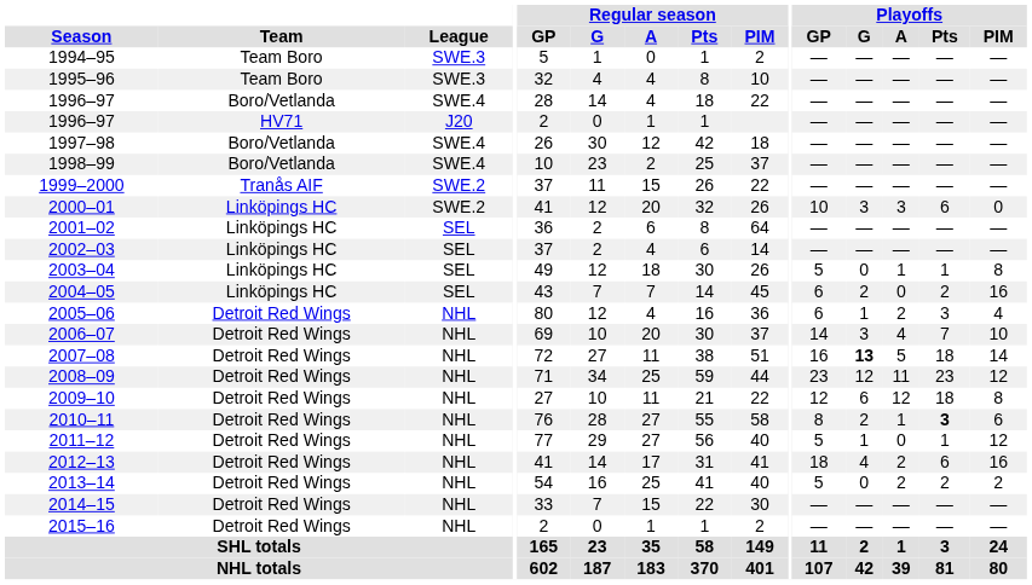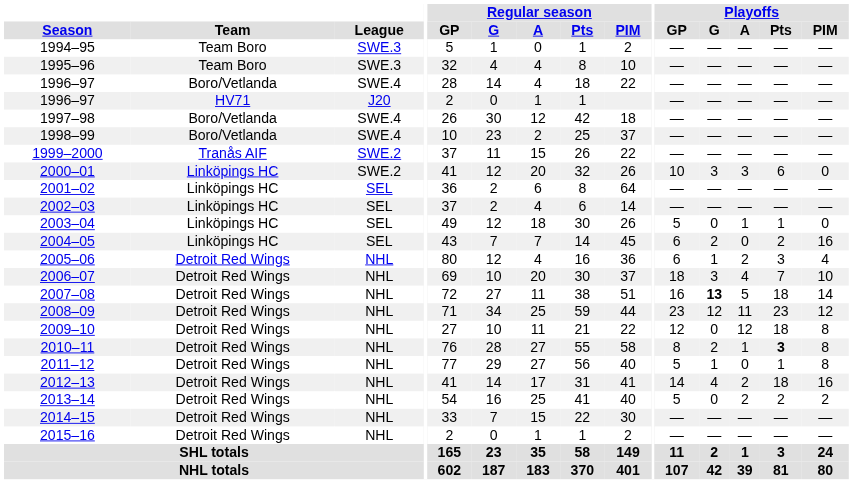 <table border="0" cellpadding="1" cellspacing="0" style="text-align:center; width:60em">
 <tr bgcolor="#e0e0e0">
 <th colspan="3" bgcolor="#ffffff"></th>
 <th rowspan="99" bgcolor="#ffffff"></th>
 <th colspan="5"><a href='#'>Regular season</a></th>
 <th rowspan="99" bgcolor="#ffffff"></th>
 <th colspan="5"><a href='#'>Playoffs</a></th>
 </tr>
 <tr bgcolor="#e0e0e0">
 <th><a href='#'>Season</a></th>
 <th>Team</th>
 <th>League</th>
 <th>GP</th>
 <th><a href='#'>G</a></th>
 <th><a href='#'>A</a></th>
 <th><a href='#'>Pts</a></th>
 <th><a href='#'>PIM</a></th>
 <th>GP</th>
 <th>G</th>
 <th>A</th>
 <th>Pts</th>
 <th>PIM</th>
 </tr>
 <tr>
 <td>1994–95</td>
 <td>Team Boro</td>
 <td><a href='#'>SWE.3</a></td>
 <td>5</td>
 <td>1</td>
 <td>0</td>
 <td>1</td>
 <td>2</td>
 <td>—</td>
 <td>—</td>
 <td>—</td>
 <td>—</td>
 <td>—</td>
 </tr>
 <tr bgcolor="#f0f0f0">
 <td>1995–96</td>
 <td>Team Boro</td>
 <td>SWE.3</td>
 <td>32</td>
 <td>4</td>
 <td>4</td>
 <td>8</td>
 <td>10</td>
 <td>—</td>
 <td>—</td>
 <td>—</td>
 <td>—</td>
 <td>—</td>
 </tr>
 <tr>
 <td>1996–97</td>
 <td>Boro/Vetlanda</td>
 <td>SWE.4</td>
 <td>28</td>
 <td>14</td>
 <td>4</td>
 <td>18</td>
 <td>22</td>
 <td>—</td>
 <td>—</td>
 <td>—</td>
 <td>—</td>
 <td>—</td>
 </tr>
 <tr bgcolor="#f0f0f0">
 <td>1996–97</td>
 <td><a href='#'>HV71</a></td>
 <td><a href='#'>J20</a></td>
 <td>2</td>
 <td>0</td>
 <td>1</td>
 <td>1</td>
 <td></td>
 <td>—</td>
 <td>—</td>
 <td>—</td>
 <td>—</td>
 <td>—</td>
 </tr>
 <tr>
 <td>1997–98</td>
 <td>Boro/Vetlanda</td>
 <td>SWE.4</td>
 <td>26</td>
 <td>30</td>
 <td>12</td>
 <td>42</td>
 <td>18</td>
 <td>—</td>
 <td>—</td>
 <td>—</td>
 <td>—</td>
 <td>—</td>
 </tr>
 <tr bgcolor="#f0f0f0">
 <td>1998–99</td>
 <td>Boro/Vetlanda</td>
 <td>SWE.4</td>
 <td>10</td>
 <td>23</td>
 <td>2</td>
 <td>25</td>
 <td>37</td>
 <td>—</td>
 <td>—</td>
 <td>—</td>
 <td>—</td>
 <td>—</td>
 </tr>
 <tr>
 <td><a href='#'>1999–2000</a></td>
 <td><a href='#'>Tranås AIF</a></td>
 <td><a href='#'>SWE.2</a></td>
 <td>37</td>
 <td>11</td>
 <td>15</td>
 <td>26</td>
 <td>22</td>
 <td>—</td>
 <td>—</td>
 <td>—</td>
 <td>—</td>
 <td>—</td>
 </tr>
 <tr bgcolor="#f0f0f0">
 <td><a href='#'>2000–01</a></td>
 <td><a href='#'>Linköpings HC</a></td>
 <td>SWE.2</td>
 <td>41</td>
 <td>12</td>
 <td>20</td>
 <td>32</td>
 <td>26</td>
 <td>10</td>
 <td>3</td>
 <td>3</td>
 <td>6</td>
 <td>0</td>
 </tr>
 <tr>
 <td><a href='#'>2001–02</a></td>
 <td>Linköpings HC</td>
 <td><a href='#'>SEL</a></td>
 <td>36</td>
 <td>2</td>
 <td>6</td>
 <td>8</td>
 <td>64</td>
 <td>—</td>
 <td>—</td>
 <td>—</td>
 <td>—</td>
 <td>—</td>
 </tr>
 <tr bgcolor="#f0f0f0">
 <td><a href='#'>2002–03</a></td>
 <td>Linköpings HC</td>
 <td>SEL</td>
 <td>37</td>
 <td>2</td>
 <td>4</td>
 <td>6</td>
 <td>14</td>
 <td>—</td>
 <td>—</td>
 <td>—</td>
 <td>—</td>
 <td>—</td>
 </tr>
 <tr>
 <td><a href='#'>2003–04</a></td>
 <td>Linköpings HC</td>
 <td>SEL</td>
 <td>49</td>
 <td>12</td>
 <td>18</td>
 <td>30</td>
 <td>26</td>
 <td>5</td>
 <td>0</td>
 <td>1</td>
 <td>1</td>
-<td>8</td>
+<td>0</td>
 </tr>
 <tr bgcolor="#f0f0f0">
 <td><a href='#'>2004–05</a></td>
 <td>Linköpings HC</td>
 <td>SEL</td>
 <td>43</td>
 <td>7</td>
 <td>7</td>
 <td>14</td>
 <td>45</td>
 <td>6</td>
 <td>2</td>
 <td>0</td>
 <td>2</td>
 <td>16</td>
 </tr>
 <tr>
 <td><a href='#'>2005–06</a></td>
 <td><a href='#'>Detroit Red Wings</a></td>
 <td><a href='#'>NHL</a></td>
 <td>80</td>
 <td>12</td>
 <td>4</td>
 <td>16</td>
 <td>36</td>
 <td>6</td>
 <td>1</td>
 <td>2</td>
 <td>3</td>
 <td>4</td>
 </tr>
 <tr bgcolor="#f0f0f0">
 <td><a href='#'>2006–07</a></td>
 <td>Detroit Red Wings</td>
 <td>NHL</td>
 <td>69</td>
 <td>10</td>
 <td>20</td>
 <td>30</td>
 <td>37</td>
-<td>14</td>
+<td>18</td>
 <td>3</td>
 <td>4</td>
 <td>7</td>
 <td>10</td>
 </tr>
 <tr>
 <td><a href='#'>2007–08</a></td>
 <td>Detroit Red Wings</td>
 <td>NHL</td>
 <td>72</td>
 <td>27</td>
 <td>11</td>
 <td>38</td>
 <td>51</td>
 <td>16</td>
 <td><strong>13</strong></td>
 <td>5</td>
 <td>18</td>
 <td>14</td>
 </tr>
 <tr bgcolor="#f0f0f0">
 <td><a href='#'>2008–09</a></td>
 <td>Detroit Red Wings</td>
 <td>NHL</td>
 <td>71</td>
 <td>34</td>
 <td>25</td>
 <td>59</td>
 <td>44</td>
 <td>23</td>
 <td>12</td>
 <td>11</td>
 <td>23</td>
 <td>12</td>
 </tr>
 <tr>
 <td><a href='#'>2009–10</a></td>
 <td>Detroit Red Wings</td>
 <td>NHL</td>
 <td>27</td>
 <td>10</td>
 <td>11</td>
 <td>21</td>
 <td>22</td>
 <td>12</td>
-<td>6</td>
+<td>0</td>
 <td>12</td>
 <td>18</td>
 <td>8</td>
 </tr>
 <tr bgcolor="#f0f0f0">
 <td><a href='#'>2010–11</a></td>
 <td>Detroit Red Wings</td>
 <td>NHL</td>
 <td>76</td>
 <td>28</td>
 <td>27</td>
 <td>55</td>
 <td>58</td>
 <td>8</td>
 <td>2</td>
 <td>1</td>
 <td><strong>3</strong></td>
-<td>6</td>
+<td>8</td>
 </tr>
 <tr>
 <td><a href='#'>2011–12</a></td>
 <td>Detroit Red Wings</td>
 <td>NHL</td>
 <td>77</td>
 <td>29</td>
 <td>27</td>
 <td>56</td>
 <td>40</td>
 <td>5</td>
 <td>1</td>
 <td>0</td>
 <td>1</td>
-<td>12</td>
+<td>8</td>
 </tr>
 <tr bgcolor="#f0f0f0">
 <td><a href='#'>2012–13</a></td>
 <td>Detroit Red Wings</td>
 <td>NHL</td>
 <td>41</td>
 <td>14</td>
 <td>17</td>
 <td>31</td>
 <td>41</td>
-<td>18</td>
+<td>14</td>
 <td>4</td>
 <td>2</td>
-<td>6</td>
+<td>18</td>
 <td>16</td>
 </tr>
 <tr>
 <td><a href='#'>2013–14</a></td>
 <td>Detroit Red Wings</td>
 <td>NHL</td>
 <td>54</td>
 <td>16</td>
 <td>25</td>
 <td>41</td>
 <td>40</td>
 <td>5</td>
 <td>0</td>
 <td>2</td>
 <td>2</td>
 <td>2</td>
 </tr>
 <tr bgcolor="#f0f0f0">
 <td><a href='#'>2014–15</a></td>
 <td>Detroit Red Wings</td>
 <td>NHL</td>
 <td>33</td>
 <td>7</td>
 <td>15</td>
 <td>22</td>
 <td>30</td>
 <td>—</td>
 <td>—</td>
 <td>—</td>
 <td>—</td>
 <td>—</td>
 </tr>
 <tr>
 <td><a href='#'>2015–16</a></td>
 <td>Detroit Red Wings</td>
 <td>NHL</td>
 <td>2</td>
 <td>0</td>
 <td>1</td>
 <td>1</td>
 <td>2</td>
 <td>—</td>
 <td>—</td>
 <td>—</td>
 <td>—</td>
 <td>—</td>
 </tr>
 <tr bgcolor="#e0e0e0">
 <th colspan="3">SHL totals</th>
 <th>165</th>
 <th>23</th>
 <th>35</th>
 <th>58</th>
 <th>149</th>
 <th>11</th>
 <th>2</th>
 <th>1</th>
 <th>3</th>
 <th>24</th>
 </tr>
 <tr bgcolor="#e0e0e0">
 <th colspan="3">NHL totals</th>
 <th>602</th>
 <th>187</th>
 <th>183</th>
 <th>370</th>
 <th>401</th>
 <th>107</th>
 <th>42</th>
 <th>39</th>
 <th>81</th>
 <th>80</th>
 </tr>
 </table>
